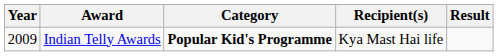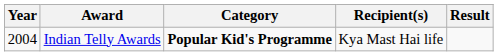 <table class="wikitable">
 <tr>
 <th>Year</th>
 <th>Award</th>
 <th>Category</th>
 <th>Recipient(s)</th>
 <th>Result</th>
 </tr>
 <tr>
-<td>2009</td>
+<td>2004</td>
 <td><a href='#'>Indian Telly Awards</a></td>
 <td><strong>Popular Kid's Programme</strong></td>
 <td>Kya Mast Hai life</td>
 <td></td>
 </tr>
 </table>
